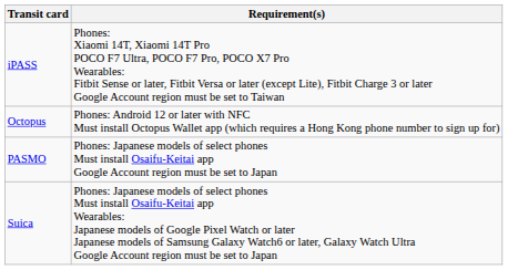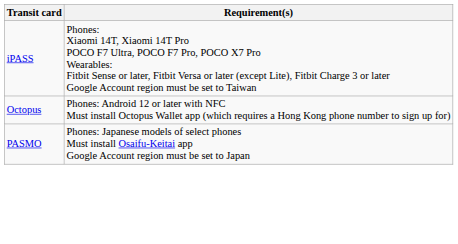 <table class="wikitable">
 <tr>
 <th>Transit card</th>
 <th>Requirement(s)</th>
 </tr>
 <tr>
 <td><a href='#'>iPASS</a></td>
 <td>Phones:<br>Xiaomi 14T, Xiaomi 14T Pro<br>POCO F7 Ultra, POCO F7 Pro, POCO X7 Pro<br>Wearables:<br>Fitbit Sense or later, Fitbit Versa or later (except Lite), Fitbit Charge 3 or later<br>Google Account region must be set to Taiwan</td>
 </tr>
 <tr>
 <td><a href='#'>Octopus</a></td>
 <td>Phones: Android 12 or later with NFC<br>Must install Octopus Wallet app (which requires a Hong Kong phone number to sign up for)</td>
 </tr>
 <tr>
 <td><a href='#'>PASMO</a></td>
 <td>Phones: Japanese models of select phones<br>Must install <a href='#'>Osaifu-Keitai</a> app<br>Google Account region must be set to Japan</td>
 </tr>
-<tr>
-<td><a href='#'>Suica</a></td>
-<td>Phones: Japanese models of select phones<br>Must install <a href='#'>Osaifu-Keitai</a> app<br>Wearables:<br>Japanese models of Google Pixel Watch or later<br>Japanese models of Samsung Galaxy Watch6 or later, Galaxy Watch Ultra<br>Google Account region must be set to Japan</td>
-</tr>
 </table>
